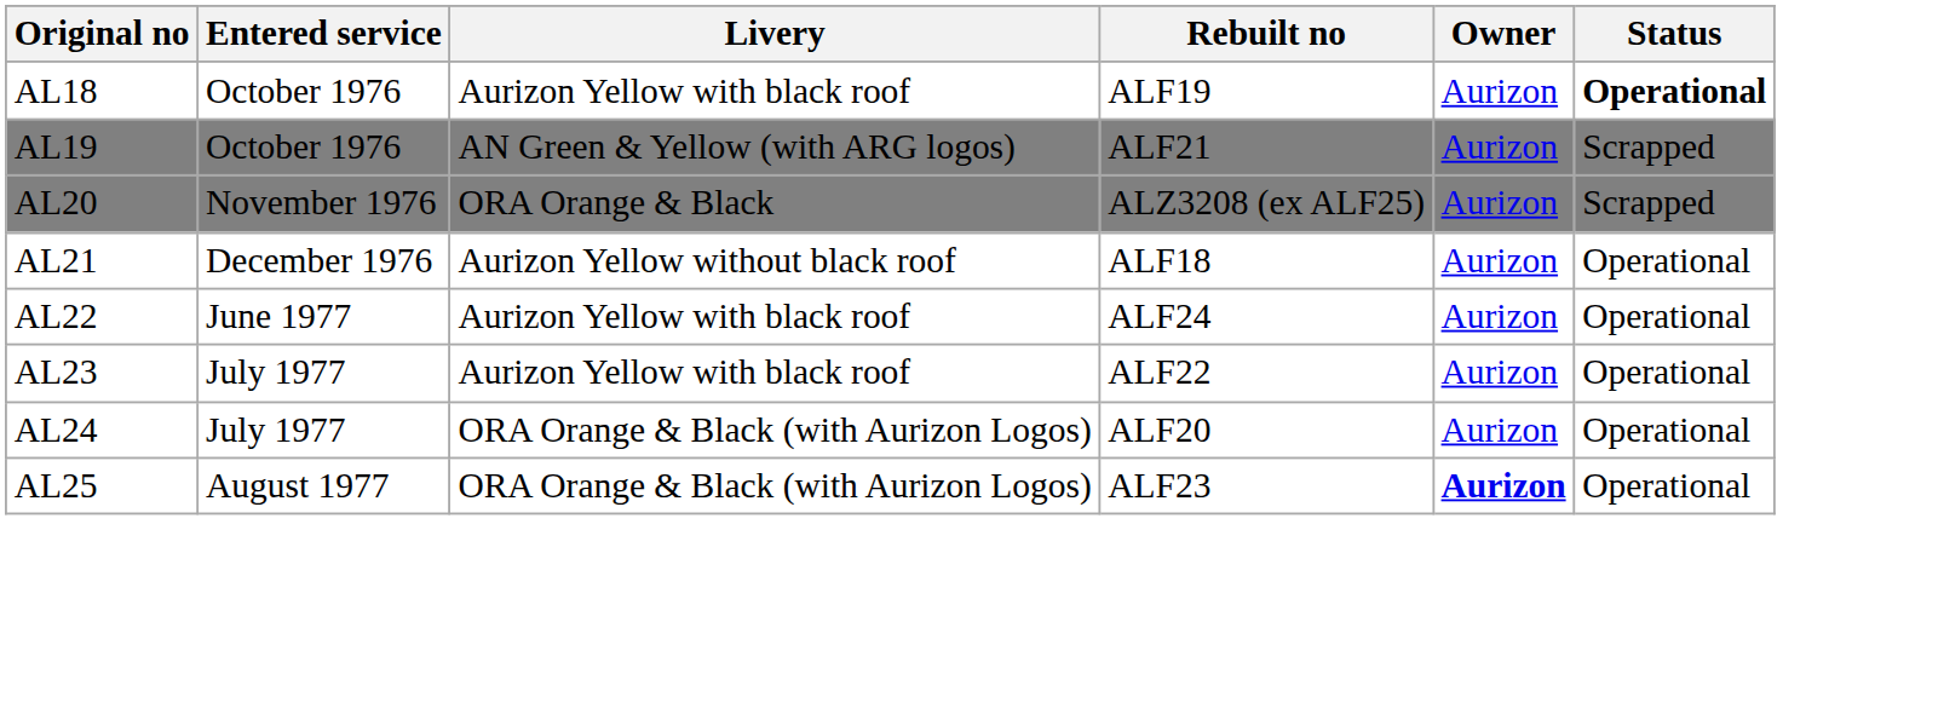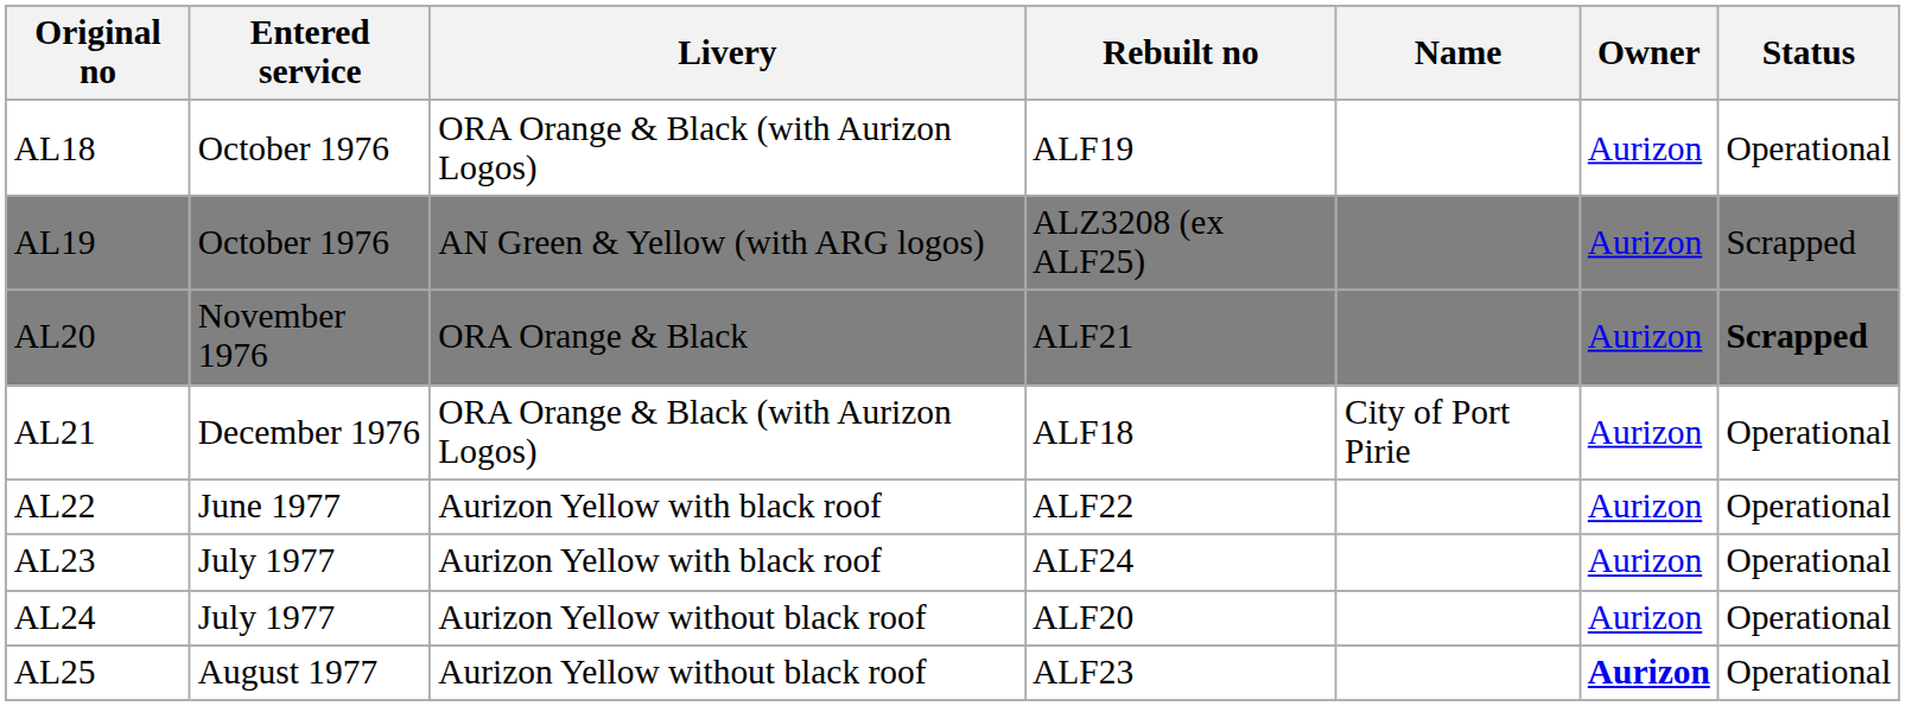 <table class="wikitable sortable">
 <tr>
 <th>Original no</th>
 <th>Entered service</th>
 <th>Livery</th>
 <th>Rebuilt no</th>
+<th>Name</th>
 <th>Owner</th>
 <th>Status</th>
 </tr>
 <tr>
 <td bgcolor="#FFFFFF">AL18</td>
 <td bgcolor="#FFFFFF">October 1976</td>
-<td bgcolor="#FFFFFF">Aurizon Yellow with black roof</td>
+<td bgcolor="#FFFFFF">ORA Orange & Black (with Aurizon Logos)</td>
 <td bgcolor="#FFFFFF">ALF19</td>
+<td bgcolor="#FFFFFF"></td>
 <td bgcolor="#FFFFFF"><a href='#'>Aurizon</a></td>
-<td bgcolor="#FFFFFF"><strong>Operational</strong></td>
+<td bgcolor="#FFFFFF">Operational</td>
 </tr>
 <tr>
 <td bgcolor="#808080">AL19</td>
 <td bgcolor="#808080">October 1976</td>
 <td bgcolor="#808080">AN Green & Yellow (with ARG logos)</td>
-<td bgcolor="#808080">ALF21</td>
+<td bgcolor="#808080">ALZ3208 (ex ALF25)</td>
+<td bgcolor="#808080"></td>
 <td bgcolor="#808080"><a href='#'>Aurizon</a></td>
 <td bgcolor="#808080">Scrapped</td>
 </tr>
 <tr>
 <td bgcolor="#808080">AL20</td>
 <td bgcolor="#808080">November 1976</td>
 <td bgcolor="#808080">ORA Orange & Black</td>
-<td bgcolor="#808080">ALZ3208 (ex ALF25)</td>
+<td bgcolor="#808080">ALF21</td>
+<td bgcolor="#808080"></td>
 <td bgcolor="#808080"><a href='#'>Aurizon</a></td>
-<td bgcolor="#808080">Scrapped</td>
+<td bgcolor="#808080"><strong>Scrapped</strong></td>
 </tr>
 <tr>
 <td bgcolor="#FFFFFF">AL21</td>
 <td bgcolor="#FFFFFF">December 1976</td>
-<td bgcolor="#FFFFFF">Aurizon Yellow without black roof</td>
+<td bgcolor="#FFFFFF">ORA Orange & Black (with Aurizon Logos)</td>
 <td bgcolor="#FFFFFF">ALF18</td>
+<td bgcolor="#FFFFFF">City of Port Pirie</td>
 <td bgcolor="#FFFFFF"><a href='#'>Aurizon</a></td>
 <td bgcolor="#FFFFFF">Operational</td>
 </tr>
 <tr>
 <td bgcolor="#FFFFFF">AL22</td>
 <td bgcolor="#FFFFFF">June 1977</td>
 <td bgcolor="#FFFFFF">Aurizon Yellow with black roof</td>
-<td bgcolor="#FFFFFF">ALF24</td>
+<td bgcolor="#FFFFFF">ALF22</td>
+<td bgcolor="#FFFFFF"></td>
 <td bgcolor="#FFFFFF"><a href='#'>Aurizon</a></td>
 <td bgcolor="#FFFFFF">Operational</td>
 </tr>
 <tr>
 <td bgcolor="#FFFFFF">AL23</td>
 <td bgcolor="#FFFFFF">July 1977</td>
 <td bgcolor="#FFFFFF">Aurizon Yellow with black roof</td>
-<td bgcolor="#FFFFFF">ALF22</td>
+<td bgcolor="#FFFFFF">ALF24</td>
+<td bgcolor="#FFFFFF"></td>
 <td bgcolor="#FFFFFF"><a href='#'>Aurizon</a></td>
 <td bgcolor="#FFFFFF">Operational</td>
 </tr>
 <tr>
 <td bgcolor="#FFFFFF">AL24</td>
 <td bgcolor="#FFFFFF">July 1977</td>
-<td bgcolor="#FFFFFF">ORA Orange & Black (with Aurizon Logos)</td>
+<td bgcolor="#FFFFFF">Aurizon Yellow without black roof</td>
 <td bgcolor="#FFFFFF">ALF20</td>
+<td bgcolor="#FFFFFF"></td>
 <td bgcolor="#FFFFFF"><a href='#'>Aurizon</a></td>
 <td bgcolor="#FFFFFF">Operational</td>
 </tr>
 <tr>
 <td bgcolor="#FFFFFF">AL25</td>
 <td bgcolor="#FFFFFF">August 1977</td>
-<td bgcolor="#FFFFFF">ORA Orange & Black (with Aurizon Logos)</td>
+<td bgcolor="#FFFFFF">Aurizon Yellow without black roof</td>
 <td bgcolor="#FFFFFF">ALF23</td>
+<td bgcolor="#FFFFFF"></td>
 <td bgcolor="#FFFFFF"><strong><a href='#'>Aurizon</a></strong></td>
 <td bgcolor="#FFFFFF">Operational</td>
 </tr>
 </table>
